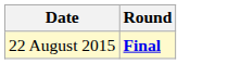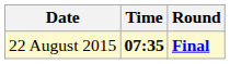 <table class="wikitable">
 <tr>
 <th>Date</th>
+<th>Time</th>
 <th>Round</th>
 </tr>
 <tr style=background:lemonchiffon>
 <td>22 August 2015</td>
+<td><strong>07:35</strong></td>
 <td><strong><a href='#'>Final</a></strong></td>
 </tr>
 </table>
